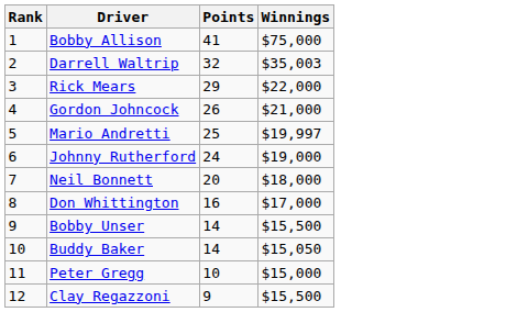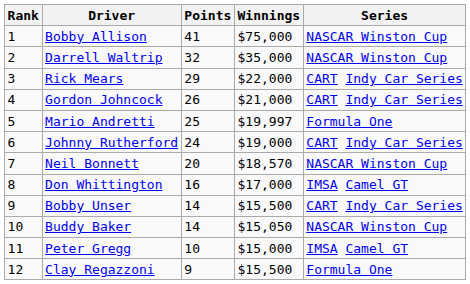 <table class="wikitable">
 <tr>
 <th><strong>Rank</strong></th>
 <th><strong>Driver</strong></th>
 <th><strong>Points</strong></th>
 <th><strong>Winnings</strong></th>
+<th><strong>Series</strong></th>
 </tr>
 <tr>
 <td>1</td>
 <td> <a href='#'>Bobby Allison</a></td>
 <td>41</td>
 <td>$75,000</td>
+<td><a href='#'>NASCAR Winston Cup</a></td>
 </tr>
 <tr>
 <td>2</td>
 <td> <a href='#'>Darrell Waltrip</a></td>
 <td>32</td>
-<td>$35,003</td>
+<td>$35,000</td>
+<td><a href='#'>NASCAR Winston Cup</a></td>
 </tr>
 <tr>
 <td>3</td>
 <td> <a href='#'>Rick Mears</a></td>
 <td>29</td>
 <td>$22,000</td>
+<td><a href='#'>CART</a> <a href='#'>Indy Car Series</a></td>
 </tr>
 <tr>
 <td>4</td>
 <td> <a href='#'>Gordon Johncock</a></td>
 <td>26</td>
 <td>$21,000</td>
+<td><a href='#'>CART</a> <a href='#'>Indy Car Series</a></td>
 </tr>
 <tr>
 <td>5</td>
 <td> <a href='#'>Mario Andretti</a></td>
 <td>25</td>
 <td>$19,997</td>
+<td><a href='#'>Formula One</a></td>
 </tr>
 <tr>
 <td>6</td>
 <td> <a href='#'>Johnny Rutherford</a></td>
 <td>24</td>
 <td>$19,000</td>
+<td><a href='#'>CART</a> <a href='#'>Indy Car Series</a></td>
 </tr>
 <tr>
 <td>7</td>
 <td> <a href='#'>Neil Bonnett</a></td>
 <td>20</td>
-<td>$18,000</td>
+<td>$18,570</td>
+<td><a href='#'>NASCAR Winston Cup</a></td>
 </tr>
 <tr>
 <td>8</td>
 <td> <a href='#'>Don Whittington</a></td>
 <td>16</td>
 <td>$17,000</td>
+<td><a href='#'>IMSA</a> <a href='#'>Camel GT</a></td>
 </tr>
 <tr>
 <td>9</td>
 <td> <a href='#'>Bobby Unser</a></td>
 <td>14</td>
 <td>$15,500</td>
+<td><a href='#'>CART</a> <a href='#'>Indy Car Series</a></td>
 </tr>
 <tr>
 <td>10</td>
 <td> <a href='#'>Buddy Baker</a></td>
 <td>14</td>
 <td>$15,050</td>
+<td><a href='#'>NASCAR Winston Cup</a></td>
 </tr>
 <tr>
 <td>11</td>
 <td> <a href='#'>Peter Gregg</a></td>
 <td>10</td>
 <td>$15,000</td>
+<td><a href='#'>IMSA</a> <a href='#'>Camel GT</a></td>
 </tr>
 <tr>
 <td>12</td>
 <td> <a href='#'>Clay Regazzoni</a></td>
 <td>9</td>
 <td>$15,500</td>
+<td><a href='#'>Formula One</a></td>
 </tr>
 </table>
